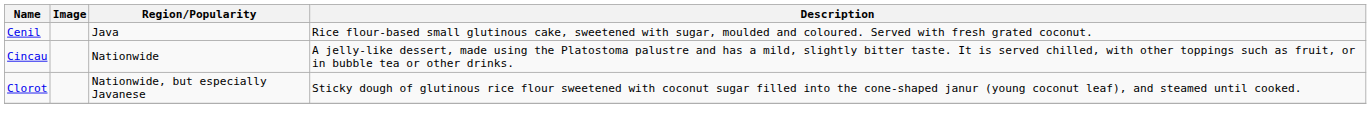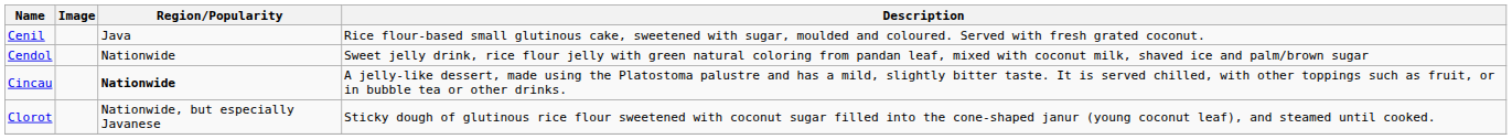 <table class="wikitable sortable" width="100%">
 <tr>
 <th>Name</th>
 <th>Image</th>
 <th>Region/Popularity</th>
 <th>Description</th>
 </tr>
 <tr>
 <td><a href='#'>Cenil</a></td>
 <td></td>
 <td>Java</td>
 <td>Rice flour-based small glutinous cake, sweetened with sugar, moulded and coloured. Served with fresh grated coconut.</td>
 </tr>
 <tr>
+<td><a href='#'>Cendol</a></td>
+<td></td>
+<td>Nationwide</td>
+<td>Sweet jelly drink, rice flour jelly with green natural coloring from pandan leaf, mixed with coconut milk, shaved ice and palm/brown sugar</td>
+</tr>
+<tr>
 <td><a href='#'>Cincau</a></td>
 <td></td>
-<td>Nationwide</td>
+<td><strong>Nationwide</strong></td>
 <td>A jelly-like dessert, made using the Platostoma palustre and has a mild, slightly bitter taste. It is served chilled, with other toppings such as fruit, or in bubble tea or other drinks.</td>
 </tr>
 <tr>
 <td><a href='#'>Clorot</a></td>
 <td></td>
 <td>Nationwide, but especially Javanese</td>
 <td>Sticky dough of glutinous rice flour sweetened with coconut sugar filled into the cone-shaped janur (young coconut leaf), and steamed until cooked.</td>
 </tr>
 <tr>
 </tr>
 </table>
